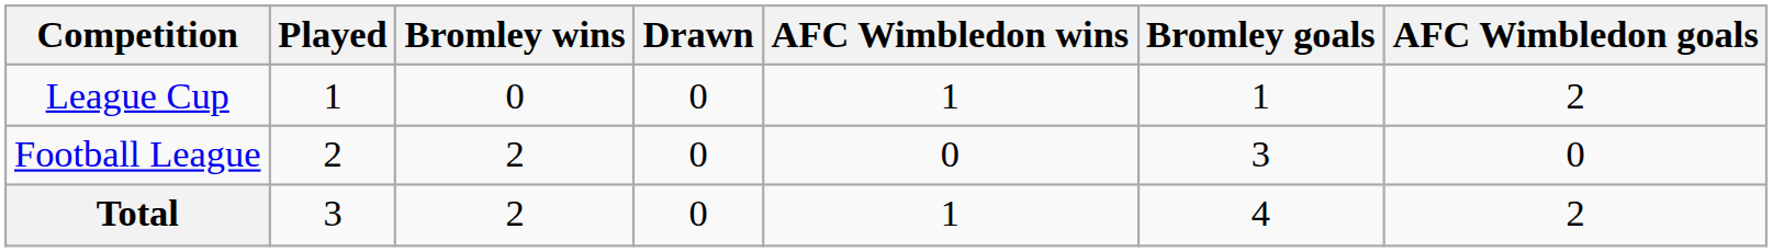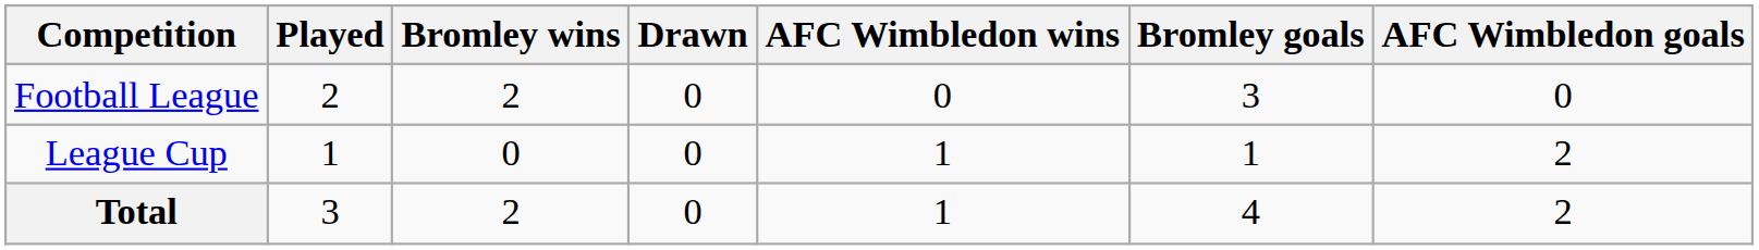 <table class="wikitable" style="text-align: center;">
 <tr>
 <th>Competition</th>
 <th>Played</th>
 <th>Bromley wins</th>
 <th>Drawn</th>
 <th>AFC Wimbledon wins</th>
 <th>Bromley goals</th>
 <th>AFC Wimbledon goals</th>
 </tr>
 <tr>
+<td><a href='#'>Football League</a></td>
+<td>2</td>
+<td>2</td>
+<td>0</td>
+<td>0</td>
+<td>3</td>
+<td>0</td>
+</tr>
+<tr>
 <td><a href='#'>League Cup</a></td>
 <td>1</td>
 <td>0</td>
 <td>0</td>
 <td>1</td>
 <td>1</td>
 <td>2</td>
-</tr>
-<tr>
-<td><a href='#'>Football League</a></td>
-<td>2</td>
-<td>2</td>
-<td>0</td>
-<td>0</td>
-<td>3</td>
-<td>0</td>
 </tr>
 <tr>
 <th>Total</th>
 <td>3</td>
 <td>2</td>
 <td>0</td>
 <td>1</td>
 <td>4</td>
 <td>2</td>
 </tr>
 </table>
